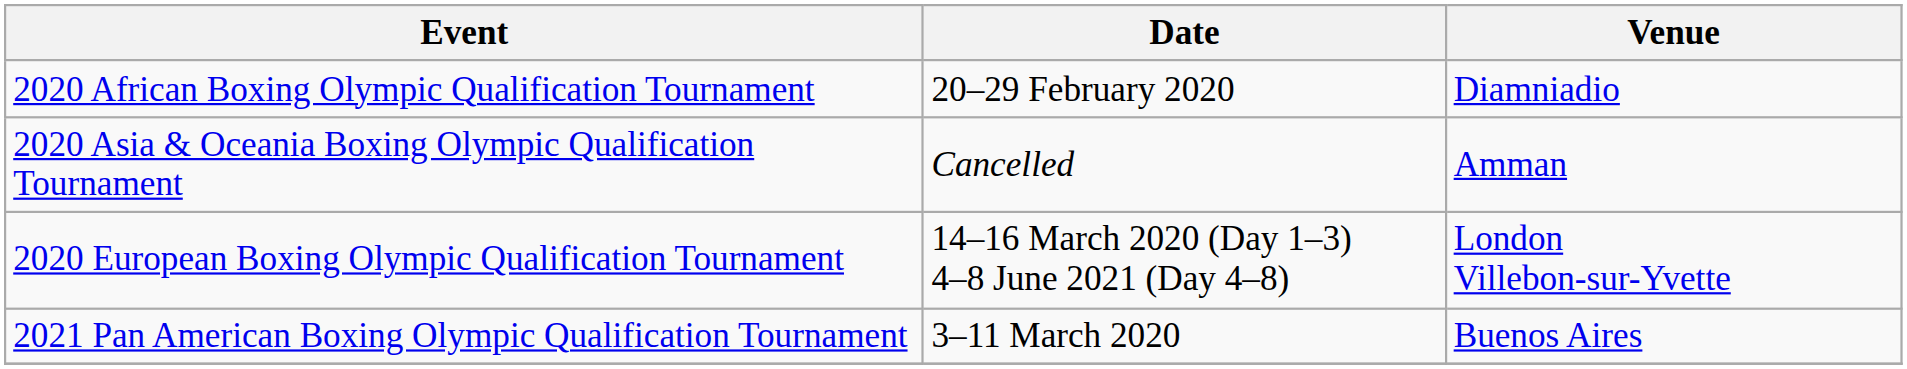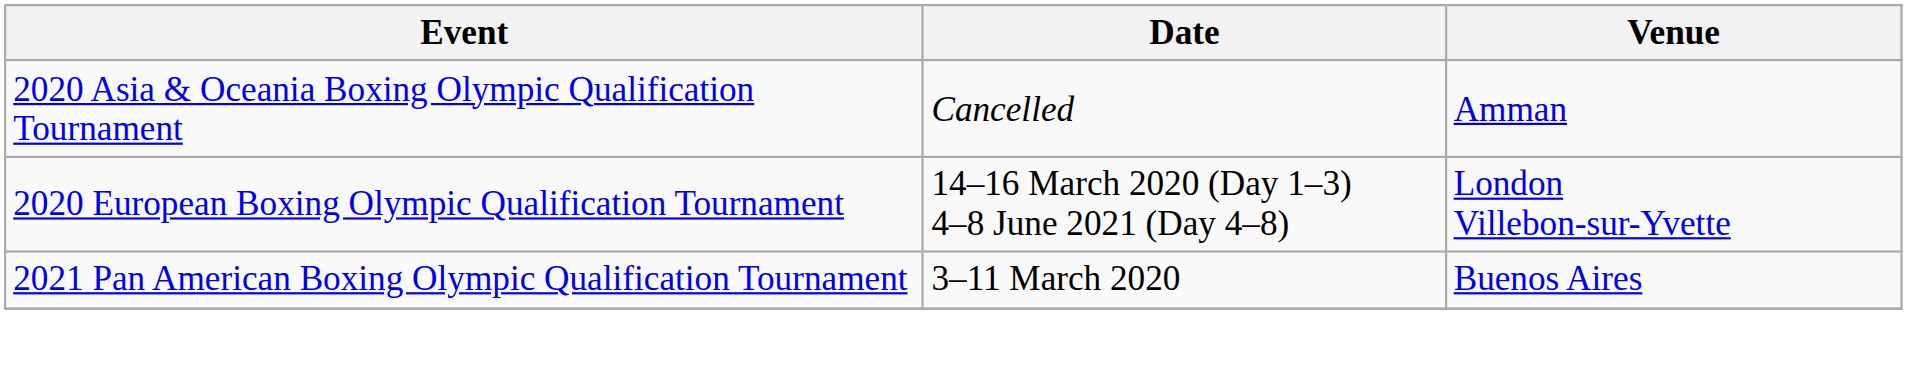 <table class="wikitable">
 <tr>
 <th width=410>Event</th>
 <th width=230>Date</th>
 <th width=200>Venue</th>
-</tr>
-<tr>
-<td><a href='#'>2020 African Boxing Olympic Qualification Tournament</a></td>
-<td>20–29 February 2020</td>
-<td> <a href='#'>Diamniadio</a></td>
 </tr>
 <tr>
 <td><a href='#'>2020 Asia & Oceania Boxing Olympic Qualification Tournament</a></td>
 <td><em>Cancelled</em> </td>
 <td> <a href='#'>Amman</a></td>
 </tr>
 <tr>
 <td><a href='#'>2020 European Boxing Olympic Qualification Tournament</a></td>
 <td>14–16 March 2020 (Day 1–3)<br>4–8 June 2021 (Day 4–8)</td>
 <td> <a href='#'>London</a><br> <a href='#'>Villebon-sur-Yvette</a></td>
 </tr>
 <tr>
 <td><a href='#'>2021 Pan American Boxing Olympic Qualification Tournament</a></td>
 <td>3–11 March 2020</td>
 <td> <a href='#'>Buenos Aires</a></td>
 </tr>
 <tr>
 </tr>
 </table>
